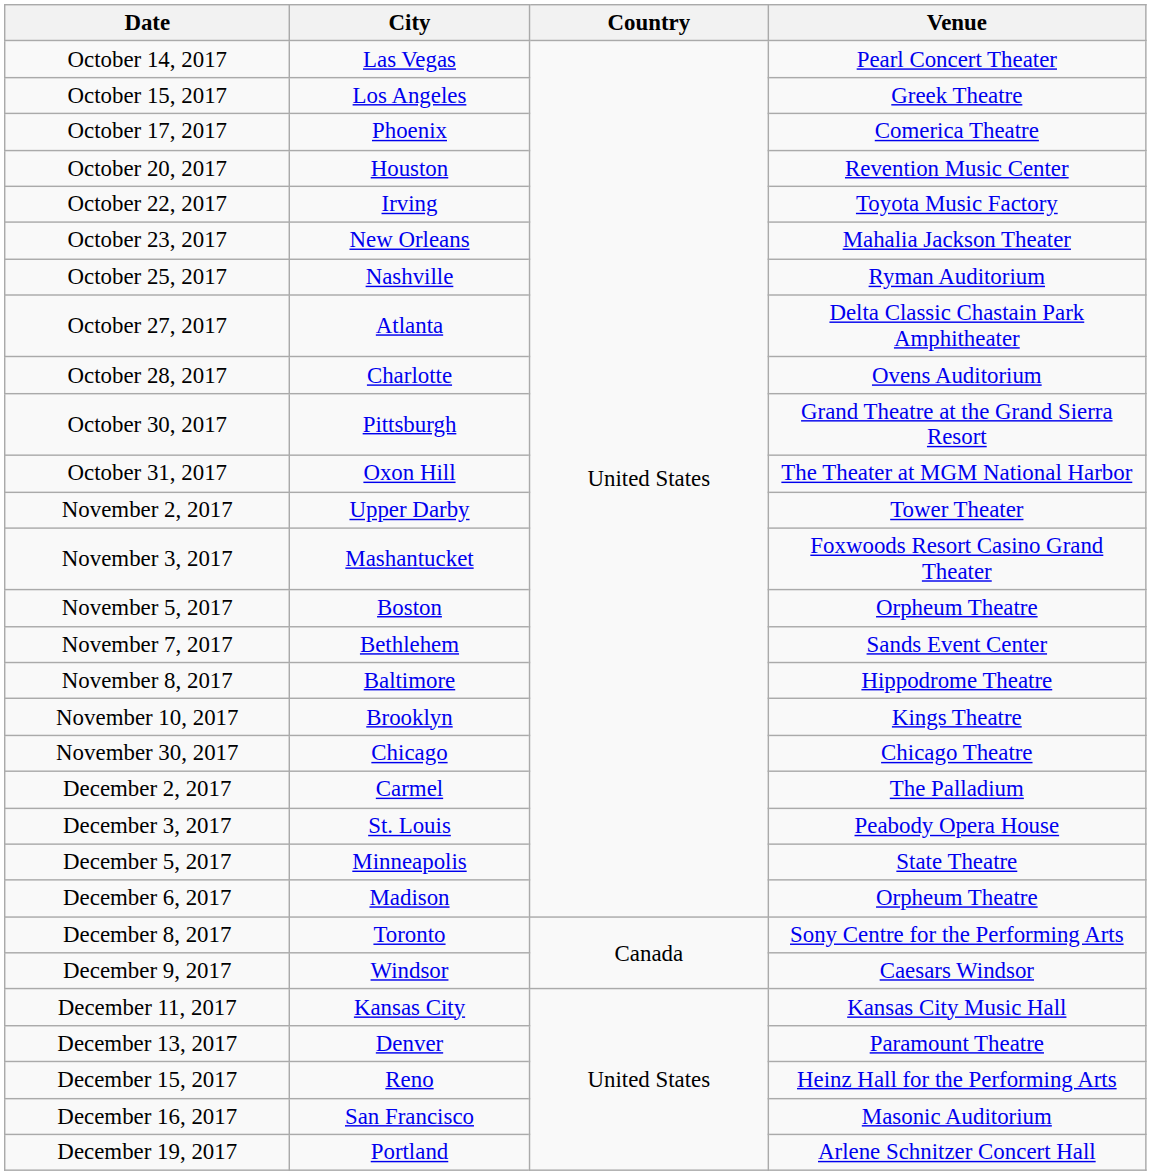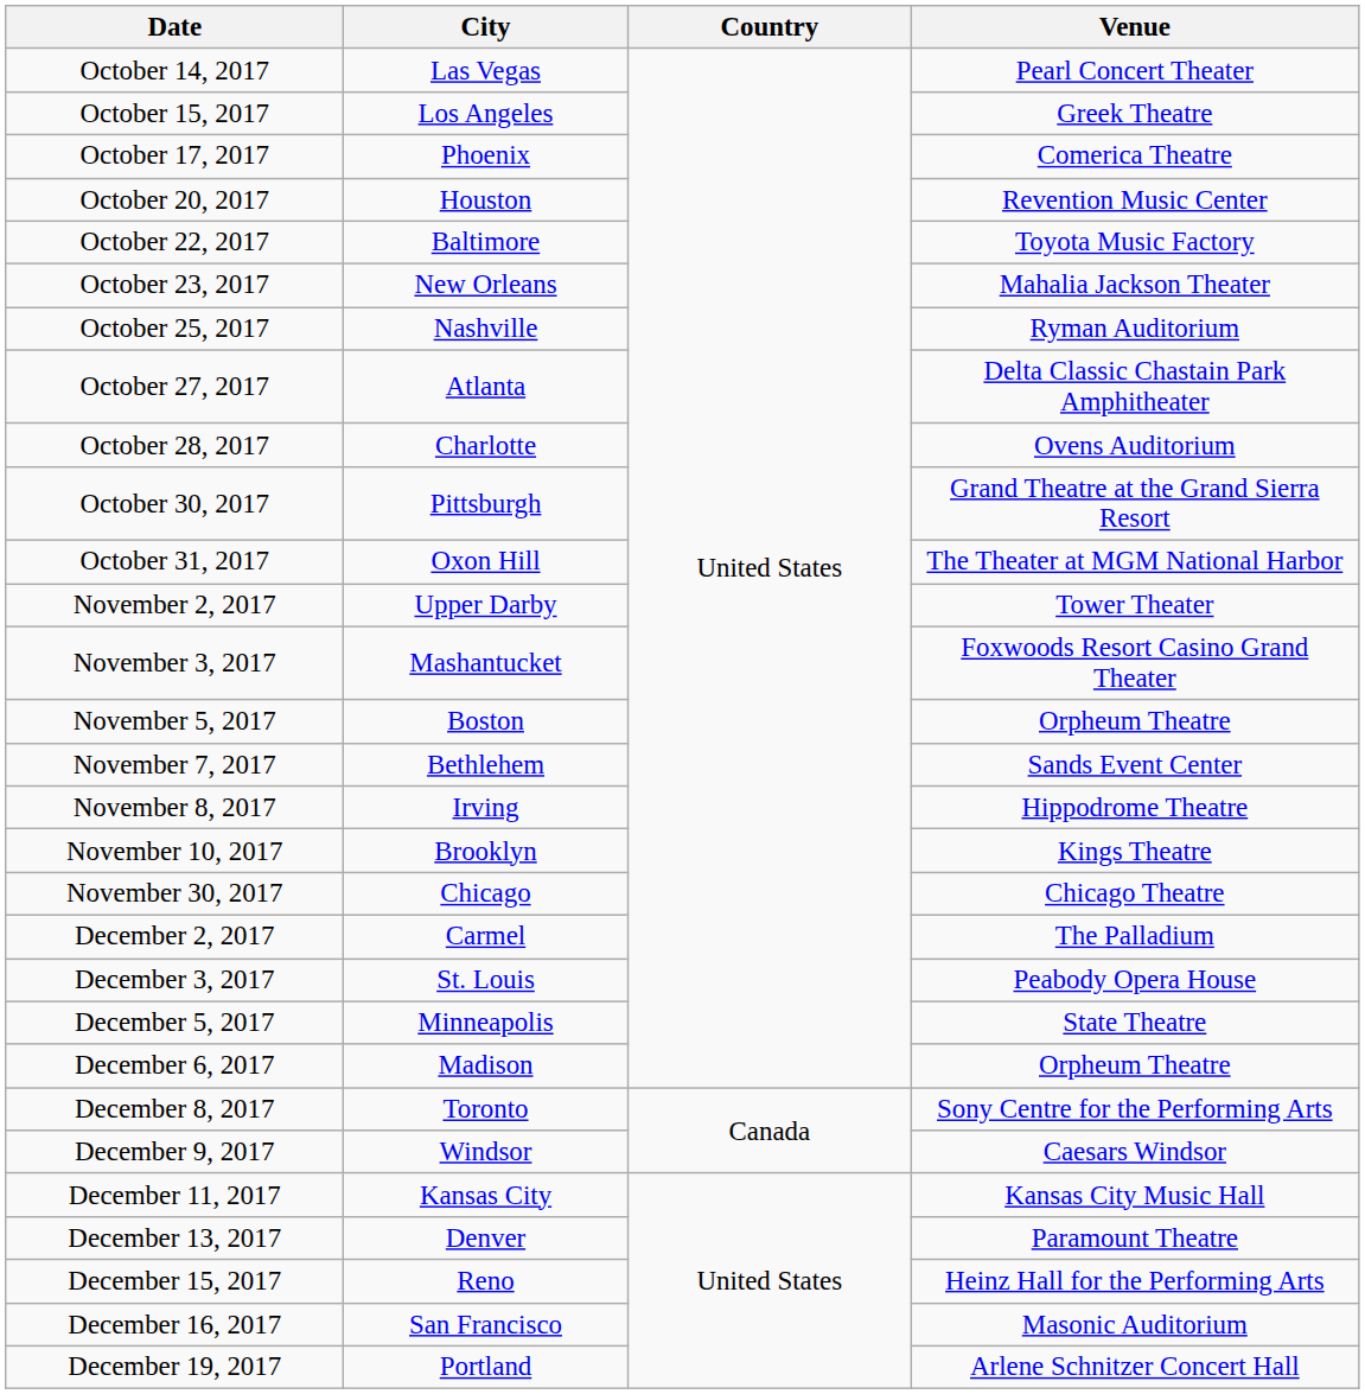 <table class="wikitable" style="text-align:center;">
 <tr>
 <th scope="col" style="width:12em;">Date</th>
 <th scope="col" style="width:10em;">City</th>
 <th scope="col" style="width:10em;">Country</th>
 <th scope="col" style="width:16em;">Venue</th>
 </tr>
 <tr>
 <td>October 14, 2017</td>
 <td><a href='#'>Las Vegas</a></td>
 <td rowspan="22">United States</td>
 <td><a href='#'>Pearl Concert Theater</a></td>
 </tr>
 <tr>
 <td>October 15, 2017</td>
 <td><a href='#'>Los Angeles</a></td>
 <td><a href='#'>Greek Theatre</a></td>
 </tr>
 <tr>
 <td>October 17, 2017</td>
 <td><a href='#'>Phoenix</a></td>
 <td><a href='#'>Comerica Theatre</a></td>
 </tr>
 <tr>
 <td>October 20, 2017</td>
 <td><a href='#'>Houston</a></td>
 <td><a href='#'>Revention Music Center</a></td>
 </tr>
 <tr>
 <td>October 22, 2017</td>
-<td><a href='#'>Irving</a></td>
+<td><a href='#'>Baltimore</a></td>
 <td><a href='#'>Toyota Music Factory</a></td>
 </tr>
 <tr>
 <td>October 23, 2017</td>
 <td><a href='#'>New Orleans</a></td>
 <td><a href='#'>Mahalia Jackson Theater</a></td>
 </tr>
 <tr>
 <td>October 25, 2017</td>
 <td><a href='#'>Nashville</a></td>
 <td><a href='#'>Ryman Auditorium</a></td>
 </tr>
 <tr>
 <td>October 27, 2017</td>
 <td><a href='#'>Atlanta</a></td>
 <td><a href='#'>Delta Classic Chastain Park Amphitheater</a></td>
 </tr>
 <tr>
 <td>October 28, 2017</td>
 <td><a href='#'>Charlotte</a></td>
 <td><a href='#'>Ovens Auditorium</a></td>
 </tr>
 <tr>
 <td>October 30, 2017</td>
 <td><a href='#'>Pittsburgh</a></td>
 <td><a href='#'>Grand Theatre at the Grand Sierra Resort</a></td>
 </tr>
 <tr>
 <td>October 31, 2017</td>
 <td><a href='#'>Oxon Hill</a></td>
 <td><a href='#'>The Theater at MGM National Harbor</a></td>
 </tr>
 <tr>
 <td>November 2, 2017</td>
 <td><a href='#'>Upper Darby</a></td>
 <td><a href='#'>Tower Theater</a></td>
 </tr>
 <tr>
 <td>November 3, 2017</td>
 <td><a href='#'>Mashantucket</a></td>
 <td><a href='#'>Foxwoods Resort Casino Grand Theater</a></td>
 </tr>
 <tr>
 <td>November 5, 2017</td>
 <td><a href='#'>Boston</a></td>
 <td><a href='#'>Orpheum Theatre</a></td>
 </tr>
 <tr>
 <td>November 7, 2017</td>
 <td><a href='#'>Bethlehem</a></td>
 <td><a href='#'>Sands Event Center</a></td>
 </tr>
 <tr>
 <td>November 8, 2017</td>
-<td><a href='#'>Baltimore</a></td>
+<td><a href='#'>Irving</a></td>
 <td><a href='#'>Hippodrome Theatre</a></td>
 </tr>
 <tr>
 <td>November 10, 2017</td>
 <td><a href='#'>Brooklyn</a></td>
 <td><a href='#'>Kings Theatre</a></td>
 </tr>
 <tr>
 <td>November 30, 2017</td>
 <td><a href='#'>Chicago</a></td>
 <td><a href='#'>Chicago Theatre</a></td>
 </tr>
 <tr>
 <td>December 2, 2017</td>
 <td><a href='#'>Carmel</a></td>
 <td><a href='#'>The Palladium</a></td>
 </tr>
 <tr>
 <td>December 3, 2017</td>
 <td><a href='#'>St. Louis</a></td>
 <td><a href='#'>Peabody Opera House</a></td>
 </tr>
 <tr>
 <td>December 5, 2017</td>
 <td><a href='#'>Minneapolis</a></td>
 <td><a href='#'>State Theatre</a></td>
 </tr>
 <tr>
 <td>December 6, 2017</td>
 <td><a href='#'>Madison</a></td>
 <td><a href='#'>Orpheum Theatre</a></td>
 </tr>
 <tr>
 <td>December 8, 2017</td>
 <td><a href='#'>Toronto</a></td>
 <td rowspan="2">Canada</td>
 <td><a href='#'>Sony Centre for the Performing Arts</a></td>
 </tr>
 <tr>
 <td>December 9, 2017</td>
 <td><a href='#'>Windsor</a></td>
 <td><a href='#'>Caesars Windsor</a></td>
 </tr>
 <tr>
 <td>December 11, 2017</td>
 <td><a href='#'>Kansas City</a></td>
 <td rowspan="5">United States</td>
 <td><a href='#'>Kansas City Music Hall</a></td>
 </tr>
 <tr>
 <td>December 13, 2017</td>
 <td><a href='#'>Denver</a></td>
 <td><a href='#'>Paramount Theatre</a></td>
 </tr>
 <tr>
 <td>December 15, 2017</td>
 <td><a href='#'>Reno</a></td>
 <td><a href='#'>Heinz Hall for the Performing Arts</a></td>
 </tr>
 <tr>
 <td>December 16, 2017</td>
 <td><a href='#'>San Francisco</a></td>
 <td><a href='#'>Masonic Auditorium</a></td>
 </tr>
 <tr>
 <td>December 19, 2017</td>
 <td><a href='#'>Portland</a></td>
 <td><a href='#'>Arlene Schnitzer Concert Hall</a></td>
 </tr>
 </table>
